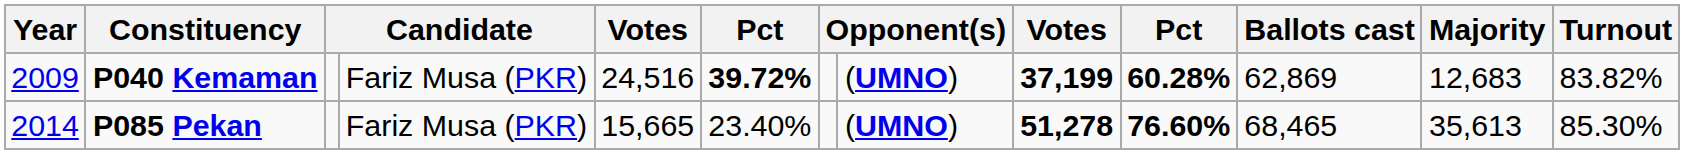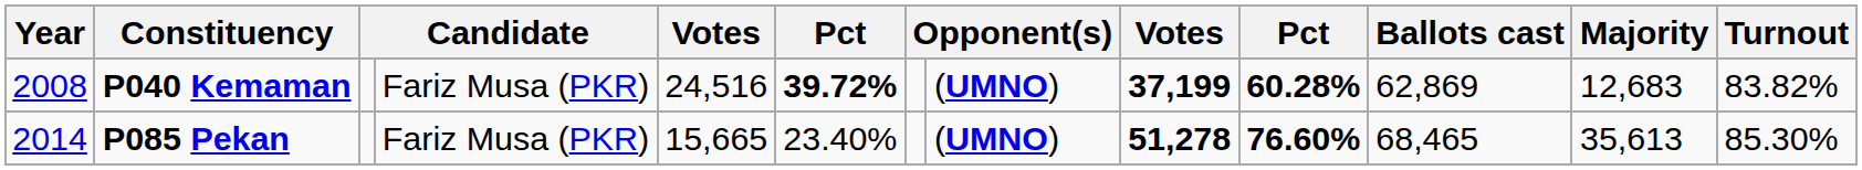 <table class="wikitable" style="margin:0.5em ; font-size:95%">
 <tr>
 <th>Year</th>
 <th>Constituency</th>
 <th colspan=2>Candidate</th>
 <th>Votes</th>
 <th>Pct</th>
 <th colspan=2>Opponent(s)</th>
 <th>Votes</th>
 <th>Pct</th>
 <th>Ballots cast</th>
 <th>Majority</th>
 <th>Turnout</th>
 </tr>
 <tr>
-<td><a href='#'>2009</a></td>
+<td><a href='#'>2008</a></td>
 <td><strong>P040 <a href='#'>Kemaman</a></strong></td>
 <td></td>
 <td>Fariz Musa (<a href='#'>PKR</a>)</td>
 <td align="right">24,516</td>
 <td><strong>39.72%</strong></td>
 <td></td>
 <td> (<a href='#'><strong>UMNO</strong></a>)</td>
 <td align="right"><strong>37,199</strong></td>
 <td><strong>60.28%</strong></td>
 <td>62,869</td>
 <td>12,683</td>
 <td>83.82%</td>
 </tr>
 <tr>
 <td><a href='#'>2014</a></td>
 <td><strong>P085 <a href='#'>Pekan</a></strong></td>
 <td></td>
 <td>Fariz Musa (<a href='#'>PKR</a>)</td>
 <td align="right">15,665</td>
 <td>23.40%</td>
 <td></td>
 <td> (<a href='#'><strong>UMNO</strong></a>)</td>
 <td align="right"><strong>51,278</strong></td>
 <td><strong>76.60%</strong></td>
 <td>68,465</td>
 <td>35,613</td>
 <td>85.30%</td>
 </tr>
 </table>
